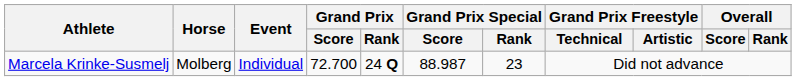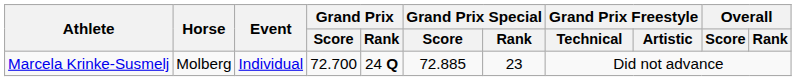 <table class=wikitable style="font-size:90%">
 <tr>
 <th rowspan="2">Athlete</th>
 <th rowspan="2">Horse</th>
 <th rowspan="2">Event</th>
 <th colspan="2">Grand Prix</th>
 <th colspan="2">Grand Prix Special</th>
 <th colspan="2">Grand Prix Freestyle</th>
 <th colspan="2">Overall</th>
 </tr>
 <tr style="font-size:95%">
 <th>Score</th>
 <th>Rank</th>
 <th>Score</th>
 <th>Rank</th>
 <th>Technical</th>
 <th>Artistic</th>
 <th>Score</th>
 <th>Rank</th>
 </tr>
 <tr align=center>
 <td align=left><a href='#'>Marcela Krinke-Susmelj</a></td>
 <td align=left>Molberg</td>
 <td align=left><a href='#'>Individual</a></td>
 <td>72.700</td>
 <td>24 <strong>Q</strong></td>
-<td>88.987</td>
+<td>72.885</td>
 <td>23</td>
 <td colspan=4>Did not advance</td>
 </tr>
 </table>
